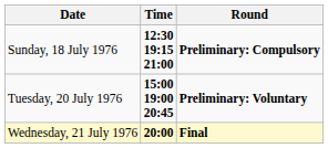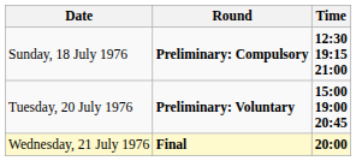 <table class="wikitable">
 <tr>
 <th>Date</th>
+<th>Round</th>
 <th>Time</th>
-<th>Round</th>
 </tr>
 <tr>
 <td>Sunday, 18 July 1976</td>
+<td><strong>Preliminary: Compulsory</strong></td>
 <td><strong>12:30</strong><br><strong>19:15</strong><br><strong>21:00</strong></td>
-<td><strong>Preliminary: Compulsory</strong></td>
 </tr>
 <tr>
 <td>Tuesday, 20 July 1976</td>
+<td><strong>Preliminary: Voluntary</strong></td>
 <td><strong>15:00</strong><br><strong>19:00</strong><br><strong>20:45</strong></td>
-<td><strong>Preliminary: Voluntary</strong></td>
 </tr>
 <tr style=background:lemonchiffon>
 <td>Wednesday, 21 July 1976</td>
+<td><strong>Final</strong></td>
 <td><strong>20:00</strong></td>
-<td><strong>Final</strong></td>
 </tr>
 </table>
